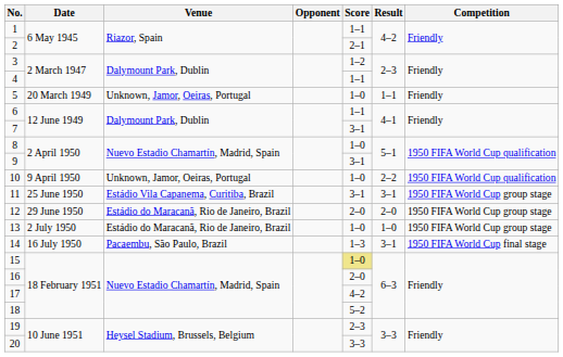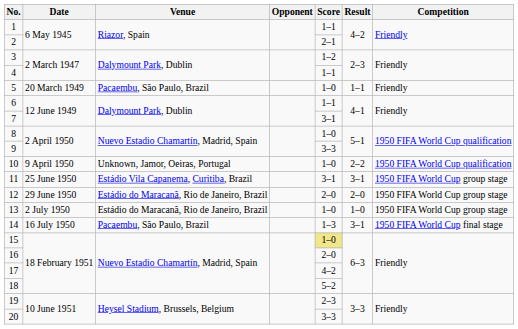 <table class="wikitable sortable">
 <tr>
 <th scope="col">No.</th>
 <th scope="col">Date</th>
 <th scope="col">Venue</th>
 <th scope="col">Opponent</th>
 <th scope="col">Score</th>
 <th scope="col">Result</th>
 <th scope="col">Competition</th>
 </tr>
 <tr>
 <td align="center">1</td>
 <td rowspan="2">6 May 1945</td>
 <td rowspan="2"><a href='#'>Riazor</a>, Spain</td>
 <td rowspan="2"></td>
 <td align="center">1–1</td>
 <td rowspan="2" align="center">4–2</td>
 <td rowspan="2"><a href='#'>Friendly</a></td>
 </tr>
 <tr>
 <td align="center">2</td>
 <td align="center">2–1</td>
 </tr>
 <tr>
 <td align="center">3</td>
 <td rowspan="2">2 March 1947</td>
 <td rowspan="2"><a href='#'>Dalymount Park</a>, Dublin</td>
 <td rowspan="2"></td>
 <td align="center">1–2</td>
 <td rowspan="2" align="center">2–3</td>
 <td rowspan="2">Friendly</td>
 </tr>
 <tr>
 <td align="center">4</td>
 <td align="center">1–1</td>
 </tr>
 <tr>
 <td align="center">5</td>
 <td>20 March 1949</td>
-<td>Unknown, <a href='#'>Jamor</a>, <a href='#'>Oeiras</a>, Portugal</td>
+<td><a href='#'>Pacaembu</a>, São Paulo, Brazil</td>
 <td></td>
 <td align="center">1–0</td>
 <td align="center">1–1</td>
 <td>Friendly</td>
 </tr>
 <tr>
 <td align="center">6</td>
 <td rowspan="2">12 June 1949</td>
 <td rowspan="2"><a href='#'>Dalymount Park</a>, Dublin</td>
 <td rowspan="2"></td>
 <td align="center">1–1</td>
 <td rowspan="2" align="center">4–1</td>
 <td rowspan="2">Friendly</td>
 </tr>
 <tr>
 <td align="center">7</td>
 <td align="center">3–1</td>
 </tr>
 <tr>
 <td align="center">8</td>
 <td rowspan="2">2 April 1950</td>
 <td rowspan="2"><a href='#'>Nuevo Estadio Chamartín</a>, Madrid, Spain</td>
 <td rowspan="2"></td>
 <td align="center">1–0</td>
 <td rowspan="2" align="center">5–1</td>
 <td rowspan="2"><a href='#'>1950 FIFA World Cup qualification</a></td>
 </tr>
 <tr>
 <td align="center">9</td>
-<td align="center">3–1</td>
+<td align="center">3–3</td>
 </tr>
 <tr>
 <td align="center">10</td>
 <td>9 April 1950</td>
 <td>Unknown, Jamor, Oeiras, Portugal</td>
 <td></td>
 <td align="center">1–0</td>
 <td align="center">2–2</td>
 <td><a href='#'>1950 FIFA World Cup qualification</a></td>
 </tr>
 <tr>
 <td align="center">11</td>
 <td>25 June 1950</td>
 <td><a href='#'>Estádio Vila Capanema</a>, <a href='#'>Curitiba</a>, Brazil</td>
 <td></td>
 <td align="center">3–1</td>
 <td align="center">3–1</td>
 <td><a href='#'>1950 FIFA World Cup</a> group stage</td>
 </tr>
 <tr>
 <td align="center">12</td>
 <td>29 June 1950</td>
 <td><a href='#'>Estádio do Maracanã</a>, Rio de Janeiro, Brazil</td>
 <td></td>
 <td align="center">2–0</td>
 <td align="center">2–0</td>
 <td>1950 FIFA World Cup group stage</td>
 </tr>
 <tr>
 <td align="center">13</td>
 <td>2 July 1950</td>
 <td>Estádio do Maracanã, Rio de Janeiro, Brazil</td>
 <td></td>
 <td align="center">1–0</td>
 <td align="center">1–0</td>
 <td>1950 FIFA World Cup group stage</td>
 </tr>
 <tr>
 <td align="center">14</td>
 <td>16 July 1950</td>
 <td><a href='#'>Pacaembu</a>, São Paulo, Brazil</td>
 <td></td>
 <td align="center">1–3</td>
 <td align="center">3–1</td>
 <td><a href='#'>1950 FIFA World Cup</a> final stage</td>
 </tr>
 <tr>
 <td align="center">15</td>
 <td rowspan="4">18 February 1951</td>
 <td rowspan="4"><a href='#'>Nuevo Estadio Chamartín</a>, Madrid, Spain</td>
 <td rowspan="4"></td>
 <td align="center" style="background: khaki;">1–0</td>
 <td rowspan="4" align="center">6–3</td>
 <td rowspan="4">Friendly</td>
 </tr>
 <tr>
 <td align="center">16</td>
 <td align="center">2–0</td>
 </tr>
 <tr>
 <td align="center">17</td>
 <td align="center">4–2</td>
 </tr>
 <tr>
 <td align="center">18</td>
 <td align="center">5–2</td>
 </tr>
 <tr>
 <td align="center">19</td>
 <td rowspan="2">10 June 1951</td>
 <td rowspan="2"><a href='#'>Heysel Stadium</a>, Brussels, Belgium</td>
 <td rowspan="2"></td>
 <td align="center">2–3</td>
 <td rowspan="2" align="center">3–3</td>
 <td rowspan="2">Friendly</td>
 </tr>
 <tr>
 <td align="center">20</td>
 <td align="center">3–3</td>
 </tr>
 </table>
